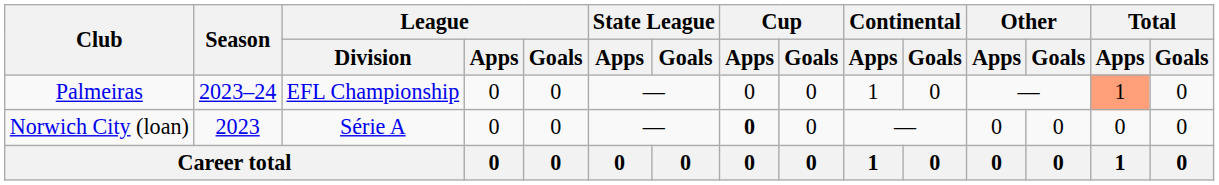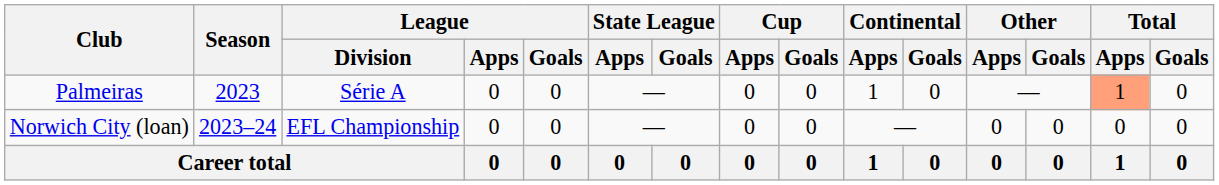 <table class="wikitable" style="text-align: center">
 <tr>
 <th rowspan="2">Club</th>
 <th rowspan="2">Season</th>
 <th colspan="3">League</th>
 <th colspan="2">State League</th>
 <th colspan="2">Cup</th>
 <th colspan="2">Continental</th>
 <th colspan="2">Other</th>
 <th colspan="2">Total</th>
 </tr>
 <tr>
 <th>Division</th>
 <th>Apps</th>
 <th>Goals</th>
 <th>Apps</th>
 <th>Goals</th>
 <th>Apps</th>
 <th>Goals</th>
 <th>Apps</th>
 <th>Goals</th>
 <th>Apps</th>
 <th>Goals</th>
 <th>Apps</th>
 <th>Goals</th>
 </tr>
 <tr>
 <td><a href='#'>Palmeiras</a></td>
-<td><a href='#'>2023–24</a></td>
-<td><a href='#'>EFL Championship</a></td>
+<td><a href='#'>2023</a></td>
+<td><a href='#'>Série A</a></td>
 <td>0</td>
 <td>0</td>
 <td colspan="2">—</td>
 <td>0</td>
 <td>0</td>
 <td>1</td>
 <td>0</td>
 <td colspan="2">—</td>
 <td style="background: lightsalmon;">1</td>
 <td>0</td>
 </tr>
 <tr>
 <td><a href='#'>Norwich City</a> (loan)</td>
-<td><a href='#'>2023</a></td>
-<td><a href='#'>Série A</a></td>
+<td><a href='#'>2023–24</a></td>
+<td><a href='#'>EFL Championship</a></td>
 <td>0</td>
 <td>0</td>
 <td colspan="2">—</td>
-<td><strong>0</strong></td>
+<td>0</td>
 <td>0</td>
 <td colspan="2">—</td>
 <td>0</td>
 <td>0</td>
 <td>0</td>
 <td>0</td>
 </tr>
 <tr>
 <th colspan="3"><strong>Career total</strong></th>
 <th>0</th>
 <th>0</th>
 <th>0</th>
 <th>0</th>
 <th>0</th>
 <th>0</th>
 <th>1</th>
 <th>0</th>
 <th>0</th>
 <th>0</th>
 <th>1</th>
 <th>0</th>
 </tr>
 </table>
